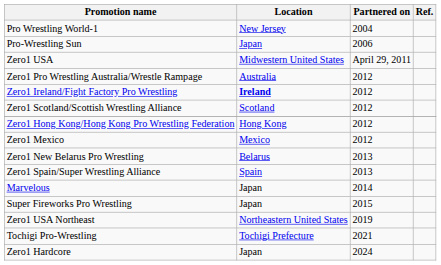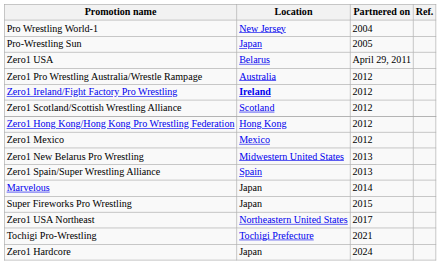 <table class="wikitable sortable" style="text-align: left;">
 <tr>
 <th>Promotion name</th>
 <th>Location</th>
 <th>Partnered on</th>
 <th>Ref.</th>
 </tr>
 <tr valign="top">
 <td>Pro Wrestling World-1</td>
 <td><a href='#'>New Jersey</a></td>
 <td>2004</td>
 <td></td>
 </tr>
 <tr>
 <td>Pro-Wrestling Sun</td>
 <td><a href='#'>Japan</a></td>
-<td>2006</td>
+<td>2005</td>
 <td></td>
 </tr>
 <tr>
 <td>Zero1 USA</td>
-<td><a href='#'>Midwestern United States</a></td>
+<td><a href='#'>Belarus</a></td>
 <td>April 29, 2011</td>
 <td></td>
 </tr>
 <tr>
 <td>Zero1 Pro Wrestling Australia/Wrestle Rampage</td>
 <td><a href='#'>Australia</a></td>
 <td>2012</td>
 <td></td>
 </tr>
 <tr>
 <td><a href='#'>Zero1 Ireland/Fight Factory Pro Wrestling</a></td>
 <td><strong><a href='#'>Ireland</a></strong></td>
 <td>2012</td>
 <td></td>
 </tr>
 <tr>
 <td>Zero1 Scotland/Scottish Wrestling Alliance</td>
 <td><a href='#'>Scotland</a></td>
 <td>2012</td>
 <td></td>
 </tr>
 <tr>
 </tr>
 <tr>
 <td><a href='#'>Zero1 Hong Kong/Hong Kong Pro Wrestling Federation</a></td>
 <td><a href='#'>Hong Kong</a></td>
 <td>2012</td>
 <td></td>
 </tr>
 <tr>
 <td>Zero1 Mexico</td>
 <td><a href='#'>Mexico</a></td>
 <td>2012</td>
 <td></td>
 </tr>
 <tr>
 <td>Zero1 New Belarus Pro Wrestling</td>
-<td><a href='#'>Belarus</a></td>
+<td><a href='#'>Midwestern United States</a></td>
 <td>2013</td>
 <td></td>
 </tr>
 <tr>
 <td>Zero1 Spain/Super Wrestling Alliance</td>
 <td><a href='#'>Spain</a></td>
 <td>2013</td>
 <td></td>
 </tr>
 <tr>
 <td><a href='#'>Marvelous</a></td>
 <td>Japan</td>
 <td>2014</td>
 <td></td>
 </tr>
 <tr>
 <td>Super Fireworks Pro Wrestling</td>
 <td>Japan</td>
 <td>2015</td>
 <td></td>
 </tr>
 <tr>
 <td>Zero1 USA Northeast</td>
 <td><a href='#'>Northeastern United States</a></td>
-<td>2019</td>
+<td>2017</td>
 <td></td>
 </tr>
 <tr>
 <td>Tochigi Pro-Wrestling</td>
 <td><a href='#'>Tochigi Prefecture</a></td>
 <td>2021</td>
 <td></td>
 </tr>
 <tr>
 <td>Zero1 Hardcore</td>
 <td>Japan</td>
 <td>2024</td>
 </tr>
 </table>
